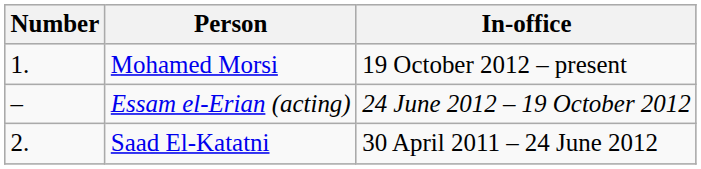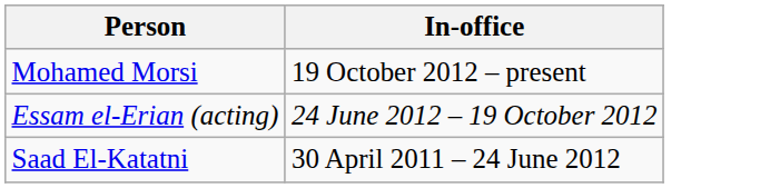 <table class="wikitable">
 <tr>
-<th>Number</th>
 <th>Person</th>
 <th>In-office</th>
 </tr>
 <tr>
-<td>1.</td>
 <td><a href='#'>Mohamed Morsi</a></td>
 <td>19 October 2012 – present</td>
 </tr>
 <tr>
-<td>–</td>
 <td><em><a href='#'>Essam el-Erian</a> (acting)</em></td>
 <td><em>24 June 2012 – 19 October 2012</em></td>
 </tr>
 <tr>
-<td>2.</td>
 <td><a href='#'>Saad El-Katatni</a></td>
 <td>30 April 2011 – 24 June 2012</td>
 </tr>
 </table>
